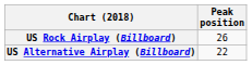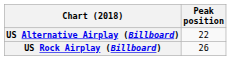 <table class="wikitable sortable plainrowheaders" style="text-align:center">
 <tr>
 <th scope="col">Chart (2018)</th>
 <th scope="col">Peak<br>position</th>
 </tr>
 <tr>
+<th scope="row">US <a href='#'>Alternative Airplay</a> (<em><a href='#'>Billboard</a></em>)</th>
+<td>22</td>
+</tr>
+<tr>
 <th scope="row">US <a href='#'>Rock Airplay</a> (<em><a href='#'>Billboard</a></em>)</th>
 <td>26</td>
 </tr>
-<tr>
-<th scope="row">US <a href='#'>Alternative Airplay</a> (<em><a href='#'>Billboard</a></em>)</th>
-<td>22</td>
-</tr>
 </table>
